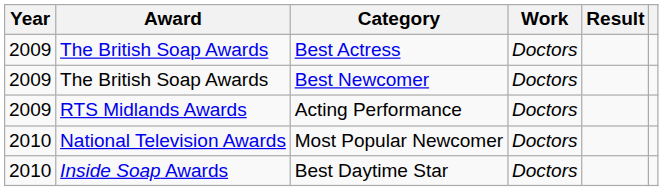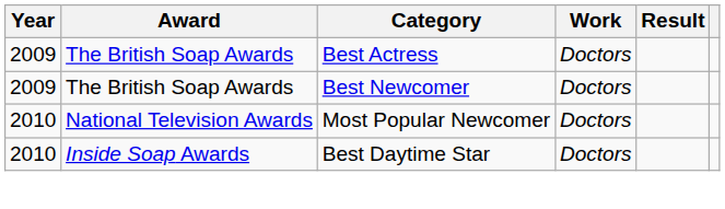 <table class="wikitable">
 <tr>
 <th>Year</th>
 <th>Award</th>
 <th>Category</th>
 <th>Work</th>
 <th>Result</th>
 <th></th>
 </tr>
 <tr>
 <td>2009</td>
 <td><a href='#'>The British Soap Awards</a></td>
 <td><a href='#'>Best Actress</a></td>
 <td><em>Doctors</em></td>
 <td></td>
 <td align="center"></td>
 </tr>
 <tr>
 <td>2009</td>
 <td>The British Soap Awards</td>
 <td><a href='#'>Best Newcomer</a></td>
 <td><em>Doctors</em></td>
 <td></td>
 <td align="center"></td>
 </tr>
 <tr>
-<td>2009</td>
-<td><a href='#'>RTS Midlands Awards</a></td>
-<td>Acting Performance</td>
-<td><em>Doctors</em></td>
-<td></td>
-<td align="center"></td>
-</tr>
-<tr>
 <td>2010</td>
 <td><a href='#'>National Television Awards</a></td>
 <td>Most Popular Newcomer</td>
 <td><em>Doctors</em></td>
 <td></td>
 <td align="center"></td>
 </tr>
 <tr>
 <td>2010</td>
 <td><a href='#'><em>Inside Soap</em> Awards</a></td>
 <td>Best Daytime Star</td>
 <td><em>Doctors</em></td>
 <td></td>
 <td align="center"></td>
 </tr>
 </table>
